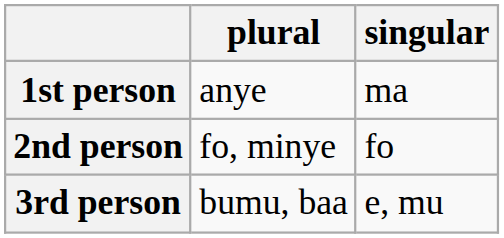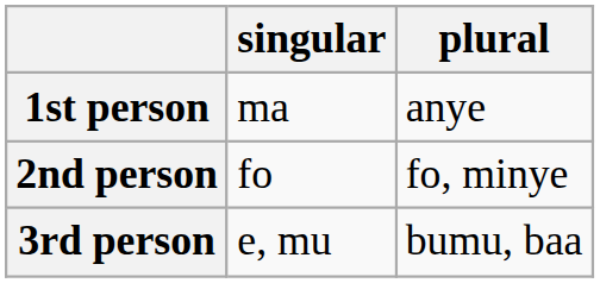 <table class="wikitable">
 <tr>
 <th></th>
+<th>singular</th>
 <th>plural</th>
-<th>singular</th>
 </tr>
 <tr>
 <th>1st person</th>
+<td>ma</td>
 <td>anye</td>
-<td>ma</td>
 </tr>
 <tr>
 <th>2nd person</th>
+<td>fo</td>
 <td>fo, minye</td>
-<td>fo</td>
 </tr>
 <tr>
 <th>3rd person</th>
+<td>e, mu</td>
 <td>bumu, baa</td>
-<td>e, mu</td>
 </tr>
 </table>
